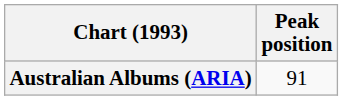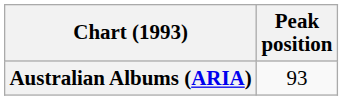 <table class="wikitable plainrowheaders" style="text-align:center">
 <tr>
 <th scope="col">Chart (1993)</th>
 <th scope="col">Peak<br>position</th>
 </tr>
 <tr>
 <th scope="row">Australian Albums (<a href='#'>ARIA</a>)</th>
-<td>91</td>
+<td>93</td>
 </tr>
 </table>
